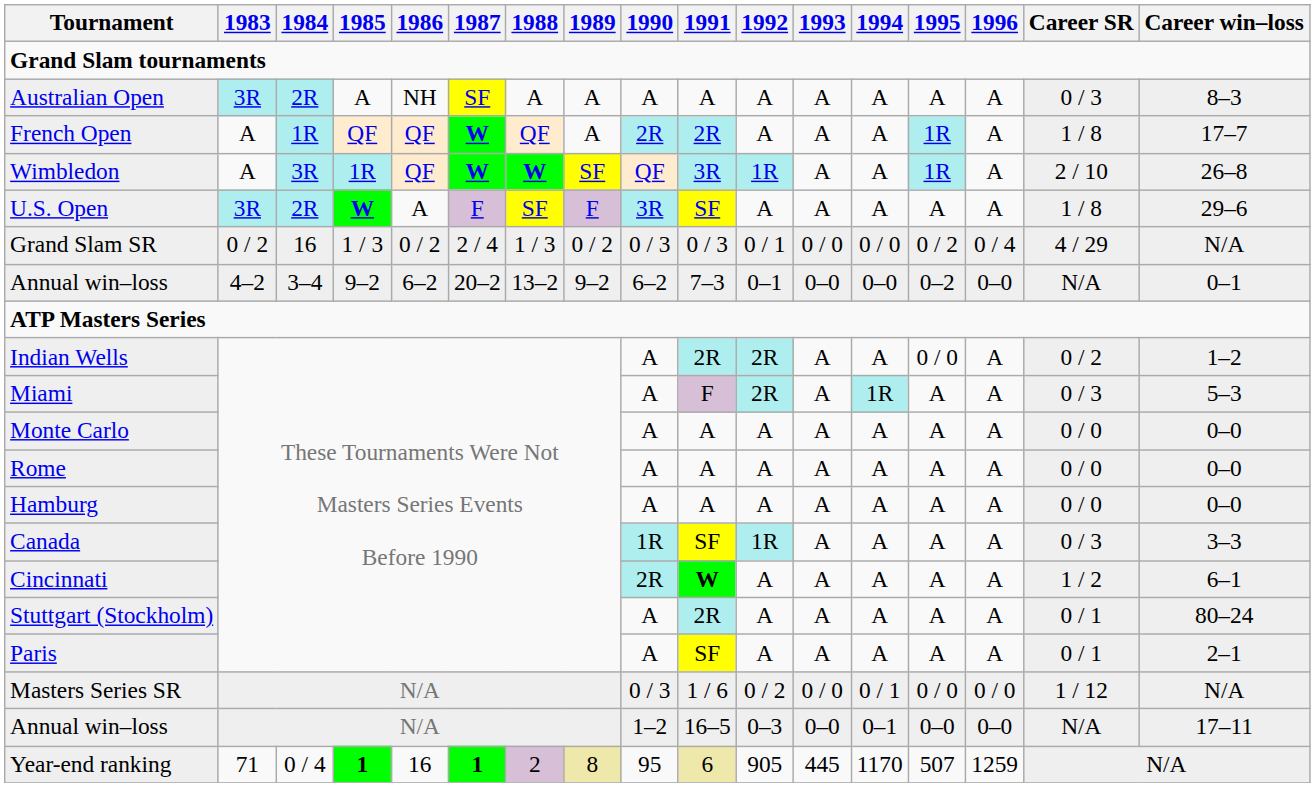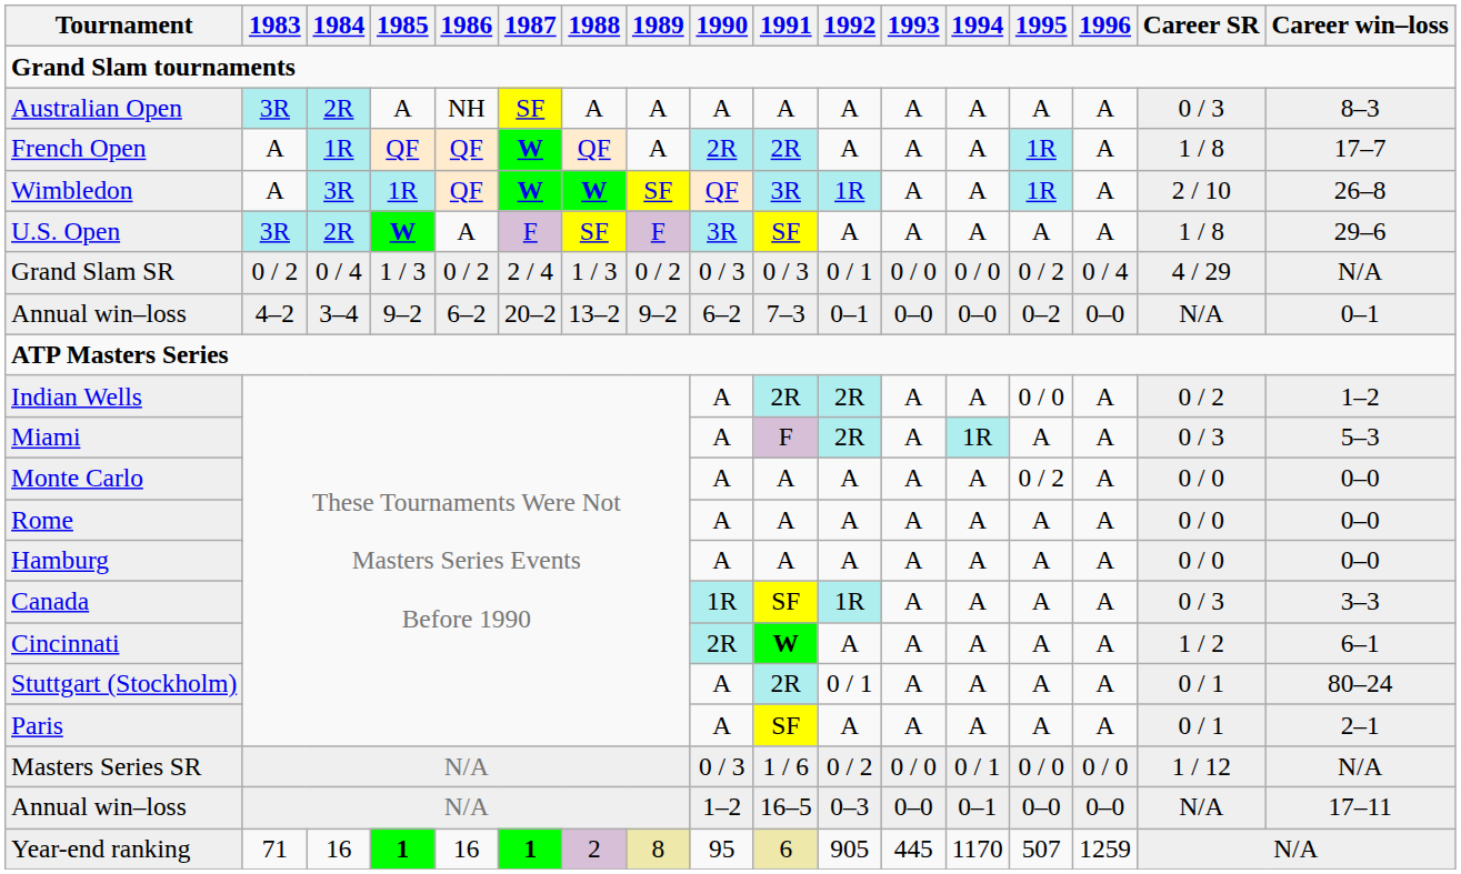 <table class="wikitable">
 <tr>
 <th>Tournament</th>
 <th><a href='#'>1983</a></th>
 <th><a href='#'>1984</a></th>
 <th><a href='#'>1985</a></th>
 <th><a href='#'>1986</a></th>
 <th><a href='#'>1987</a></th>
 <th><a href='#'>1988</a></th>
 <th><a href='#'>1989</a></th>
 <th><a href='#'>1990</a></th>
 <th><a href='#'>1991</a></th>
 <th><a href='#'>1992</a></th>
 <th><a href='#'>1993</a></th>
 <th><a href='#'>1994</a></th>
 <th><a href='#'>1995</a></th>
 <th><a href='#'>1996</a></th>
 <th>Career SR</th>
 <th>Career win–loss</th>
 </tr>
 <tr>
 <td colspan="18"><strong>Grand Slam tournaments</strong></td>
 </tr>
 <tr>
 <td bgcolor="#efefef"><a href='#'>Australian Open</a></td>
 <td align="center" style="background:#afeeee;"><a href='#'>3R</a></td>
 <td align="center" style="background:#afeeee;"><a href='#'>2R</a></td>
 <td align="center">A</td>
 <td align="center">NH</td>
 <td align="center" style="background:yellow;"><a href='#'>SF</a></td>
 <td align="center">A</td>
 <td align="center">A</td>
 <td align="center">A</td>
 <td align="center">A</td>
 <td align="center">A</td>
 <td align="center">A</td>
 <td align="center">A</td>
 <td align="center">A</td>
 <td align="center">A</td>
 <td align="center" style="background:#EFEFEF;">0 / 3</td>
 <td align="center" style="background:#EFEFEF;">8–3</td>
 </tr>
 <tr>
 <td bgcolor="#efefef"><a href='#'>French Open</a></td>
 <td align="center">A</td>
 <td align="center" style="background:#afeeee;"><a href='#'>1R</a></td>
 <td align="center" style="background:#ffebcd;"><a href='#'>QF</a></td>
 <td align="center" style="background:#ffebcd;"><a href='#'>QF</a></td>
 <td align="center" style="background:#00ff00;"><a href='#'><strong>W</strong></a></td>
 <td align="center" style="background:#ffebcd;"><a href='#'>QF</a></td>
 <td align="center">A</td>
 <td align="center" style="background:#afeeee;"><a href='#'>2R</a></td>
 <td align="center" style="background:#afeeee;"><a href='#'>2R</a></td>
 <td align="center">A</td>
 <td align="center">A</td>
 <td align="center">A</td>
 <td align="center" style="background:#afeeee;"><a href='#'>1R</a></td>
 <td align="center">A</td>
 <td align="center" style="background:#EFEFEF;">1 / 8</td>
 <td align="center" style="background:#EFEFEF;">17–7</td>
 </tr>
 <tr>
 <td bgcolor="#efefef"><a href='#'>Wimbledon</a></td>
 <td align="center">A</td>
 <td align="center" style="background:#afeeee;"><a href='#'>3R</a></td>
 <td align="center" style="background:#afeeee;"><a href='#'>1R</a></td>
 <td align="center" style="background:#ffebcd;"><a href='#'>QF</a></td>
 <td align="center" style="background:#00ff00;"><a href='#'><strong>W</strong></a></td>
 <td align="center" style="background:#00ff00;"><a href='#'><strong>W</strong></a></td>
 <td align="center" style="background:yellow;"><a href='#'>SF</a></td>
 <td align="center" style="background:#ffebcd;"><a href='#'>QF</a></td>
 <td align="center" style="background:#afeeee;"><a href='#'>3R</a></td>
 <td align="center" style="background:#afeeee;"><a href='#'>1R</a></td>
 <td align="center">A</td>
 <td align="center">A</td>
 <td align="center" style="background:#afeeee;"><a href='#'>1R</a></td>
 <td align="center">A</td>
 <td align="center" style="background:#EFEFEF;">2 / 10</td>
 <td align="center" style="background:#EFEFEF;">26–8</td>
 </tr>
 <tr>
 <td bgcolor="#efefef"><a href='#'>U.S. Open</a></td>
 <td align="center" style="background:#afeeee;"><a href='#'>3R</a></td>
 <td align="center" style="background:#afeeee;"><a href='#'>2R</a></td>
 <td align="center" style="background:#00ff00;"><a href='#'><strong>W</strong></a></td>
 <td align="center">A</td>
 <td align="center" style="background:#D8BFD8;"><a href='#'>F</a></td>
 <td align="center" style="background:yellow;"><a href='#'>SF</a></td>
 <td align="center" style="background:#D8BFD8;"><a href='#'>F</a></td>
 <td align="center" style="background:#afeeee;"><a href='#'>3R</a></td>
 <td align="center" style="background:yellow;"><a href='#'>SF</a></td>
 <td align="center">A</td>
 <td align="center">A</td>
 <td align="center">A</td>
 <td align="center">A</td>
 <td align="center">A</td>
 <td align="center" style="background:#EFEFEF;">1 / 8</td>
 <td align="center" style="background:#EFEFEF;">29–6</td>
 </tr>
 <tr bgcolor="#efefef">
 <td>Grand Slam SR</td>
 <td align="center">0 / 2</td>
-<td align="center">16</td>
+<td align="center">0 / 4</td>
 <td align="center">1 / 3</td>
 <td align="center">0 / 2</td>
 <td align="center">2 / 4</td>
 <td align="center">1 / 3</td>
 <td align="center">0 / 2</td>
 <td align="center">0 / 3</td>
 <td align="center">0 / 3</td>
 <td align="center">0 / 1</td>
 <td align="center">0 / 0</td>
 <td align="center">0 / 0</td>
 <td align="center">0 / 2</td>
 <td align="center">0 / 4</td>
 <td align="center">4 / 29</td>
 <td align="center" style="background:#EFEFEF;">N/A</td>
 </tr>
 <tr>
 <td style="background:#EFEFEF;">Annual win–loss</td>
 <td align="center" style="background:#EFEFEF;">4–2</td>
 <td align="center" style="background:#EFEFEF;">3–4</td>
 <td align="center" style="background:#EFEFEF;">9–2</td>
 <td align="center" style="background:#EFEFEF;">6–2</td>
 <td align="center" style="background:#EFEFEF;">20–2</td>
 <td align="center" style="background:#EFEFEF;">13–2</td>
 <td align="center" style="background:#EFEFEF;">9–2</td>
 <td align="center" style="background:#EFEFEF;">6–2</td>
 <td align="center" style="background:#EFEFEF;">7–3</td>
 <td align="center" style="background:#EFEFEF;">0–1</td>
 <td align="center" style="background:#EFEFEF;">0–0</td>
 <td align="center" style="background:#EFEFEF;">0–0</td>
 <td align="center" style="background:#EFEFEF;">0–2</td>
 <td align="center" style="background:#EFEFEF;">0–0</td>
 <td align="center" style="background:#EFEFEF;">N/A</td>
 <td align="center" style="background:#EFEFEF;">0–1</td>
 </tr>
 <tr>
 <td colspan="18"><strong>ATP Masters Series</strong></td>
 </tr>
 <tr>
 <td style="background:#EFEFEF;"><a href='#'>Indian Wells</a></td>
 <td align="center" colspan="7" rowspan="9" style="color:#767676;">These Tournaments Were Not<br><br>Masters Series Events<br><br>Before 1990</td>
 <td align="center">A</td>
 <td align="center" style="background:#afeeee;">2R</td>
 <td align="center" style="background:#afeeee;">2R</td>
 <td align="center">A</td>
 <td align="center">A</td>
 <td align="center">0 / 0</td>
 <td align="center">A</td>
 <td align="center" style="background:#EFEFEF;">0 / 2</td>
 <td align="center" style="background:#EFEFEF;">1–2</td>
 </tr>
 <tr>
 <td style="background:#EFEFEF;"><a href='#'>Miami</a></td>
 <td align="center">A</td>
 <td align="center" style="background:#D8BFD8;">F</td>
 <td align="center" style="background:#afeeee;">2R</td>
 <td align="center">A</td>
 <td align="center" style="background:#afeeee;">1R</td>
 <td align="center">A</td>
 <td align="center">A</td>
 <td align="center" style="background:#EFEFEF;">0 / 3</td>
 <td align="center" style="background:#EFEFEF;">5–3</td>
 </tr>
 <tr>
 <td style="background:#EFEFEF;"><a href='#'>Monte Carlo</a></td>
 <td align="center">A</td>
 <td align="center">A</td>
 <td align="center">A</td>
 <td align="center">A</td>
 <td align="center">A</td>
-<td align="center">A</td>
+<td align="center">0 / 2</td>
 <td align="center">A</td>
 <td align="center" style="background:#EFEFEF;">0 / 0</td>
 <td align="center" style="background:#EFEFEF;">0–0</td>
 </tr>
 <tr>
 <td style="background:#EFEFEF;"><a href='#'>Rome</a></td>
 <td align="center">A</td>
 <td align="center">A</td>
 <td align="center">A</td>
 <td align="center">A</td>
 <td align="center">A</td>
 <td align="center">A</td>
 <td align="center">A</td>
 <td align="center" style="background:#EFEFEF;">0 / 0</td>
 <td align="center" style="background:#EFEFEF;">0–0</td>
 </tr>
 <tr>
 <td style="background:#EFEFEF;"><a href='#'>Hamburg</a></td>
 <td align="center">A</td>
 <td align="center">A</td>
 <td align="center">A</td>
 <td align="center">A</td>
 <td align="center">A</td>
 <td align="center">A</td>
 <td align="center">A</td>
 <td align="center" style="background:#EFEFEF;">0 / 0</td>
 <td align="center" style="background:#EFEFEF;">0–0</td>
 </tr>
 <tr>
 <td style="background:#EFEFEF;"><a href='#'>Canada</a></td>
 <td align="center" style="background:#afeeee;">1R</td>
 <td align="center" style="background:yellow;">SF</td>
 <td align="center" style="background:#afeeee;">1R</td>
 <td align="center">A</td>
 <td align="center">A</td>
 <td align="center">A</td>
 <td align="center">A</td>
 <td align="center" style="background:#EFEFEF;">0 / 3</td>
 <td align="center" style="background:#EFEFEF;">3–3</td>
 </tr>
 <tr>
 <td style="background:#EFEFEF;"><a href='#'>Cincinnati</a></td>
 <td align="center" style="background:#afeeee;">2R</td>
 <td align="center" style="background:#00ff00;"><strong>W</strong></td>
 <td align="center">A</td>
 <td align="center">A</td>
 <td align="center">A</td>
 <td align="center">A</td>
 <td align="center">A</td>
 <td align="center" style="background:#EFEFEF;">1 / 2</td>
 <td align="center" style="background:#EFEFEF;">6–1</td>
 </tr>
 <tr>
 <td style="background:#EFEFEF;"><a href='#'>Stuttgart (Stockholm)</a></td>
 <td align="center">A</td>
 <td align="center" style="background:#afeeee;">2R</td>
-<td align="center">A</td>
+<td align="center">0 / 1</td>
 <td align="center">A</td>
 <td align="center">A</td>
 <td align="center">A</td>
 <td align="center">A</td>
 <td align="center" style="background:#EFEFEF;">0 / 1</td>
 <td align="center" style="background:#EFEFEF;">80–24</td>
 </tr>
 <tr>
 <td style="background:#EFEFEF;"><a href='#'>Paris</a></td>
 <td align="center">A</td>
 <td align="center" style="background:yellow;">SF</td>
 <td align="center">A</td>
 <td align="center">A</td>
 <td align="center">A</td>
 <td align="center">A</td>
 <td align="center">A</td>
 <td align="center" style="background:#EFEFEF;">0 / 1</td>
 <td align="center" style="background:#EFEFEF;">2–1</td>
 </tr>
 <tr bgcolor="#efefef">
 <td>Masters Series SR</td>
 <td align="center" colspan="7" style="color:#767676;">N/A</td>
 <td align="center">0 / 3</td>
 <td align="center">1 / 6</td>
 <td align="center">0 / 2</td>
 <td align="center">0 / 0</td>
 <td align="center">0 / 1</td>
 <td align="center">0 / 0</td>
 <td align="center">0 / 0</td>
 <td align="center">1 / 12</td>
 <td align="center" style="background:#EFEFEF;">N/A</td>
 </tr>
 <tr bgcolor="#efefef">
 <td style="background:#EFEFEF;">Annual win–loss</td>
 <td align="center" colspan="7" style="color:#767676;">N/A</td>
 <td align="center" style="background:#EFEFEF;">1–2</td>
 <td align="center" style="background:#EFEFEF;">16–5</td>
 <td align="center" style="background:#EFEFEF;">0–3</td>
 <td align="center" style="background:#EFEFEF;">0–0</td>
 <td align="center" style="background:#EFEFEF;">0–1</td>
 <td align="center" style="background:#EFEFEF;">0–0</td>
 <td align="center" style="background:#EFEFEF;">0–0</td>
 <td align="center" style="background:#EFEFEF;">N/A</td>
 <td align="center" style="background:#EFEFEF;">17–11</td>
 </tr>
 <tr>
 <td style="background:#EFEFEF;">Year-end ranking</td>
 <td align="center">71</td>
-<td align="center">0 / 4</td>
+<td align="center">16</td>
 <td align="center" style="background:#00ff00;"><strong>1</strong></td>
 <td align="center">16</td>
 <td align="center" style="background:#00ff00;"><strong>1</strong></td>
 <td align="center" style="background:#D8BFD8;">2</td>
 <td align="center" style="background:#EEE8AA;">8</td>
 <td align="center">95</td>
 <td align="center" style="background:#EEE8AA;">6</td>
 <td align="center">905</td>
 <td align="center">445</td>
 <td align="center">1170</td>
 <td align="center">507</td>
 <td align="center">1259</td>
 <td colspan=2 align="center" style="background:#EFEFEF;">N/A</td>
 </tr>
 </table>
